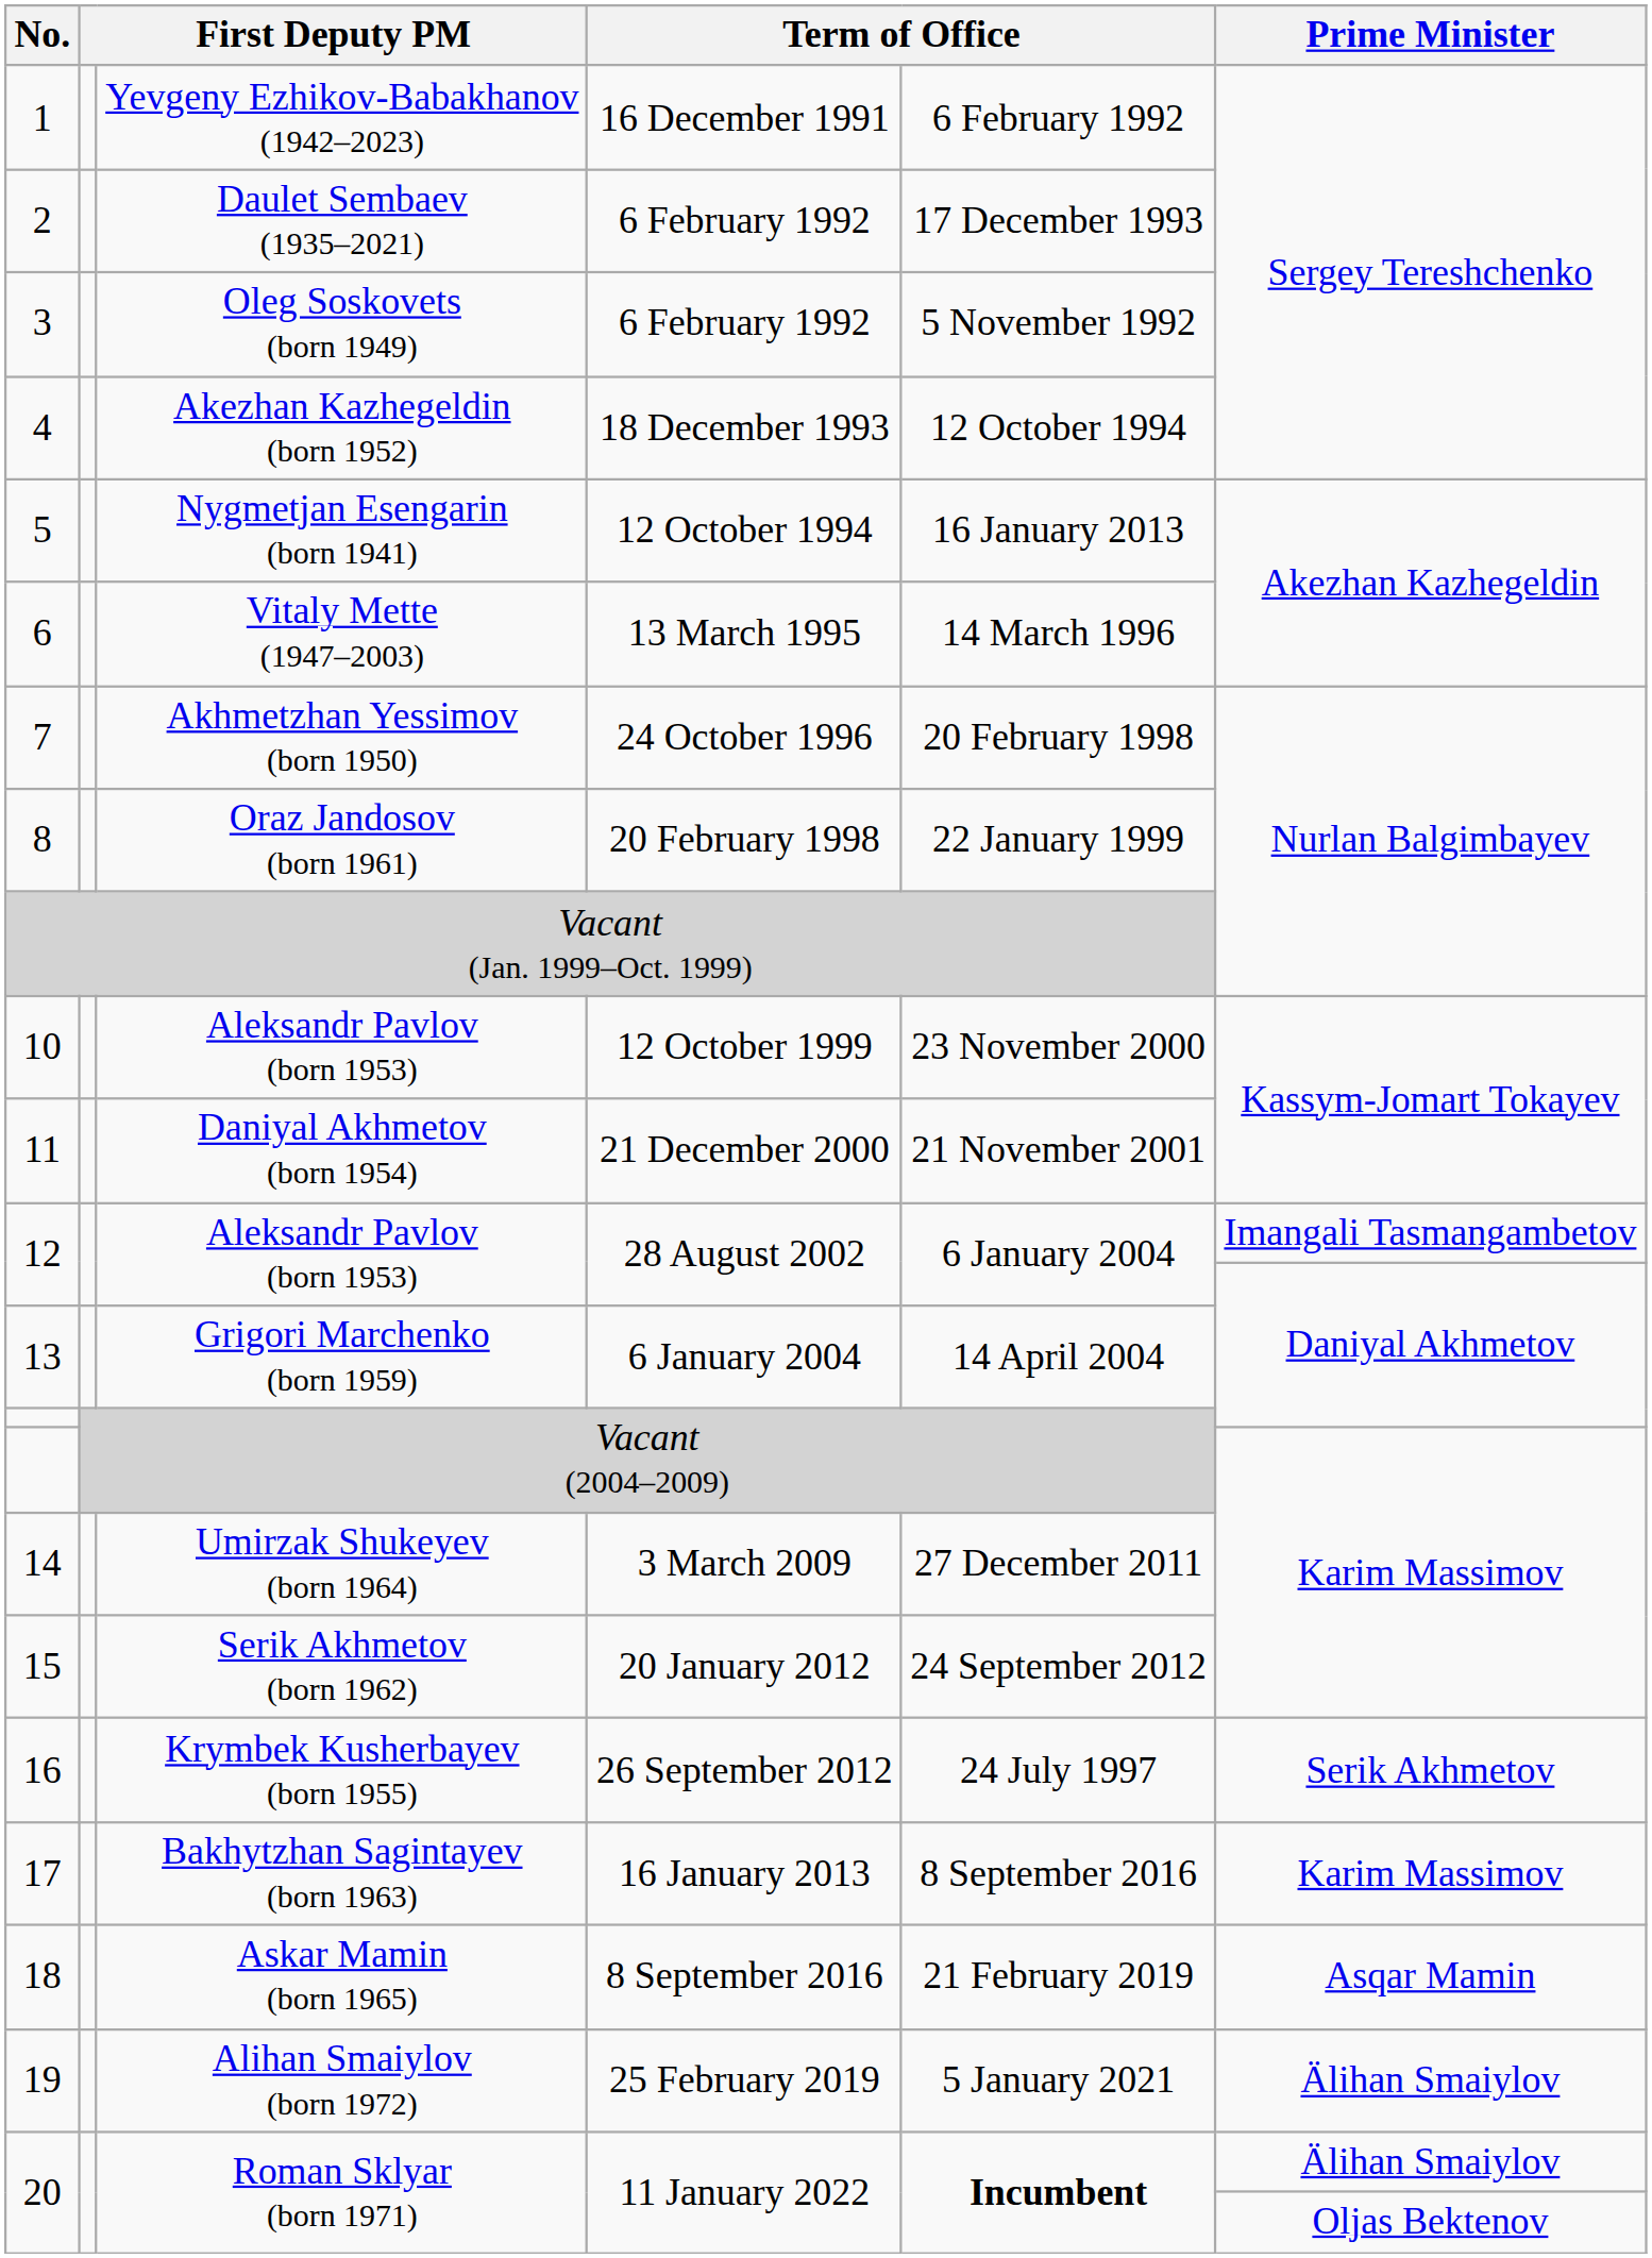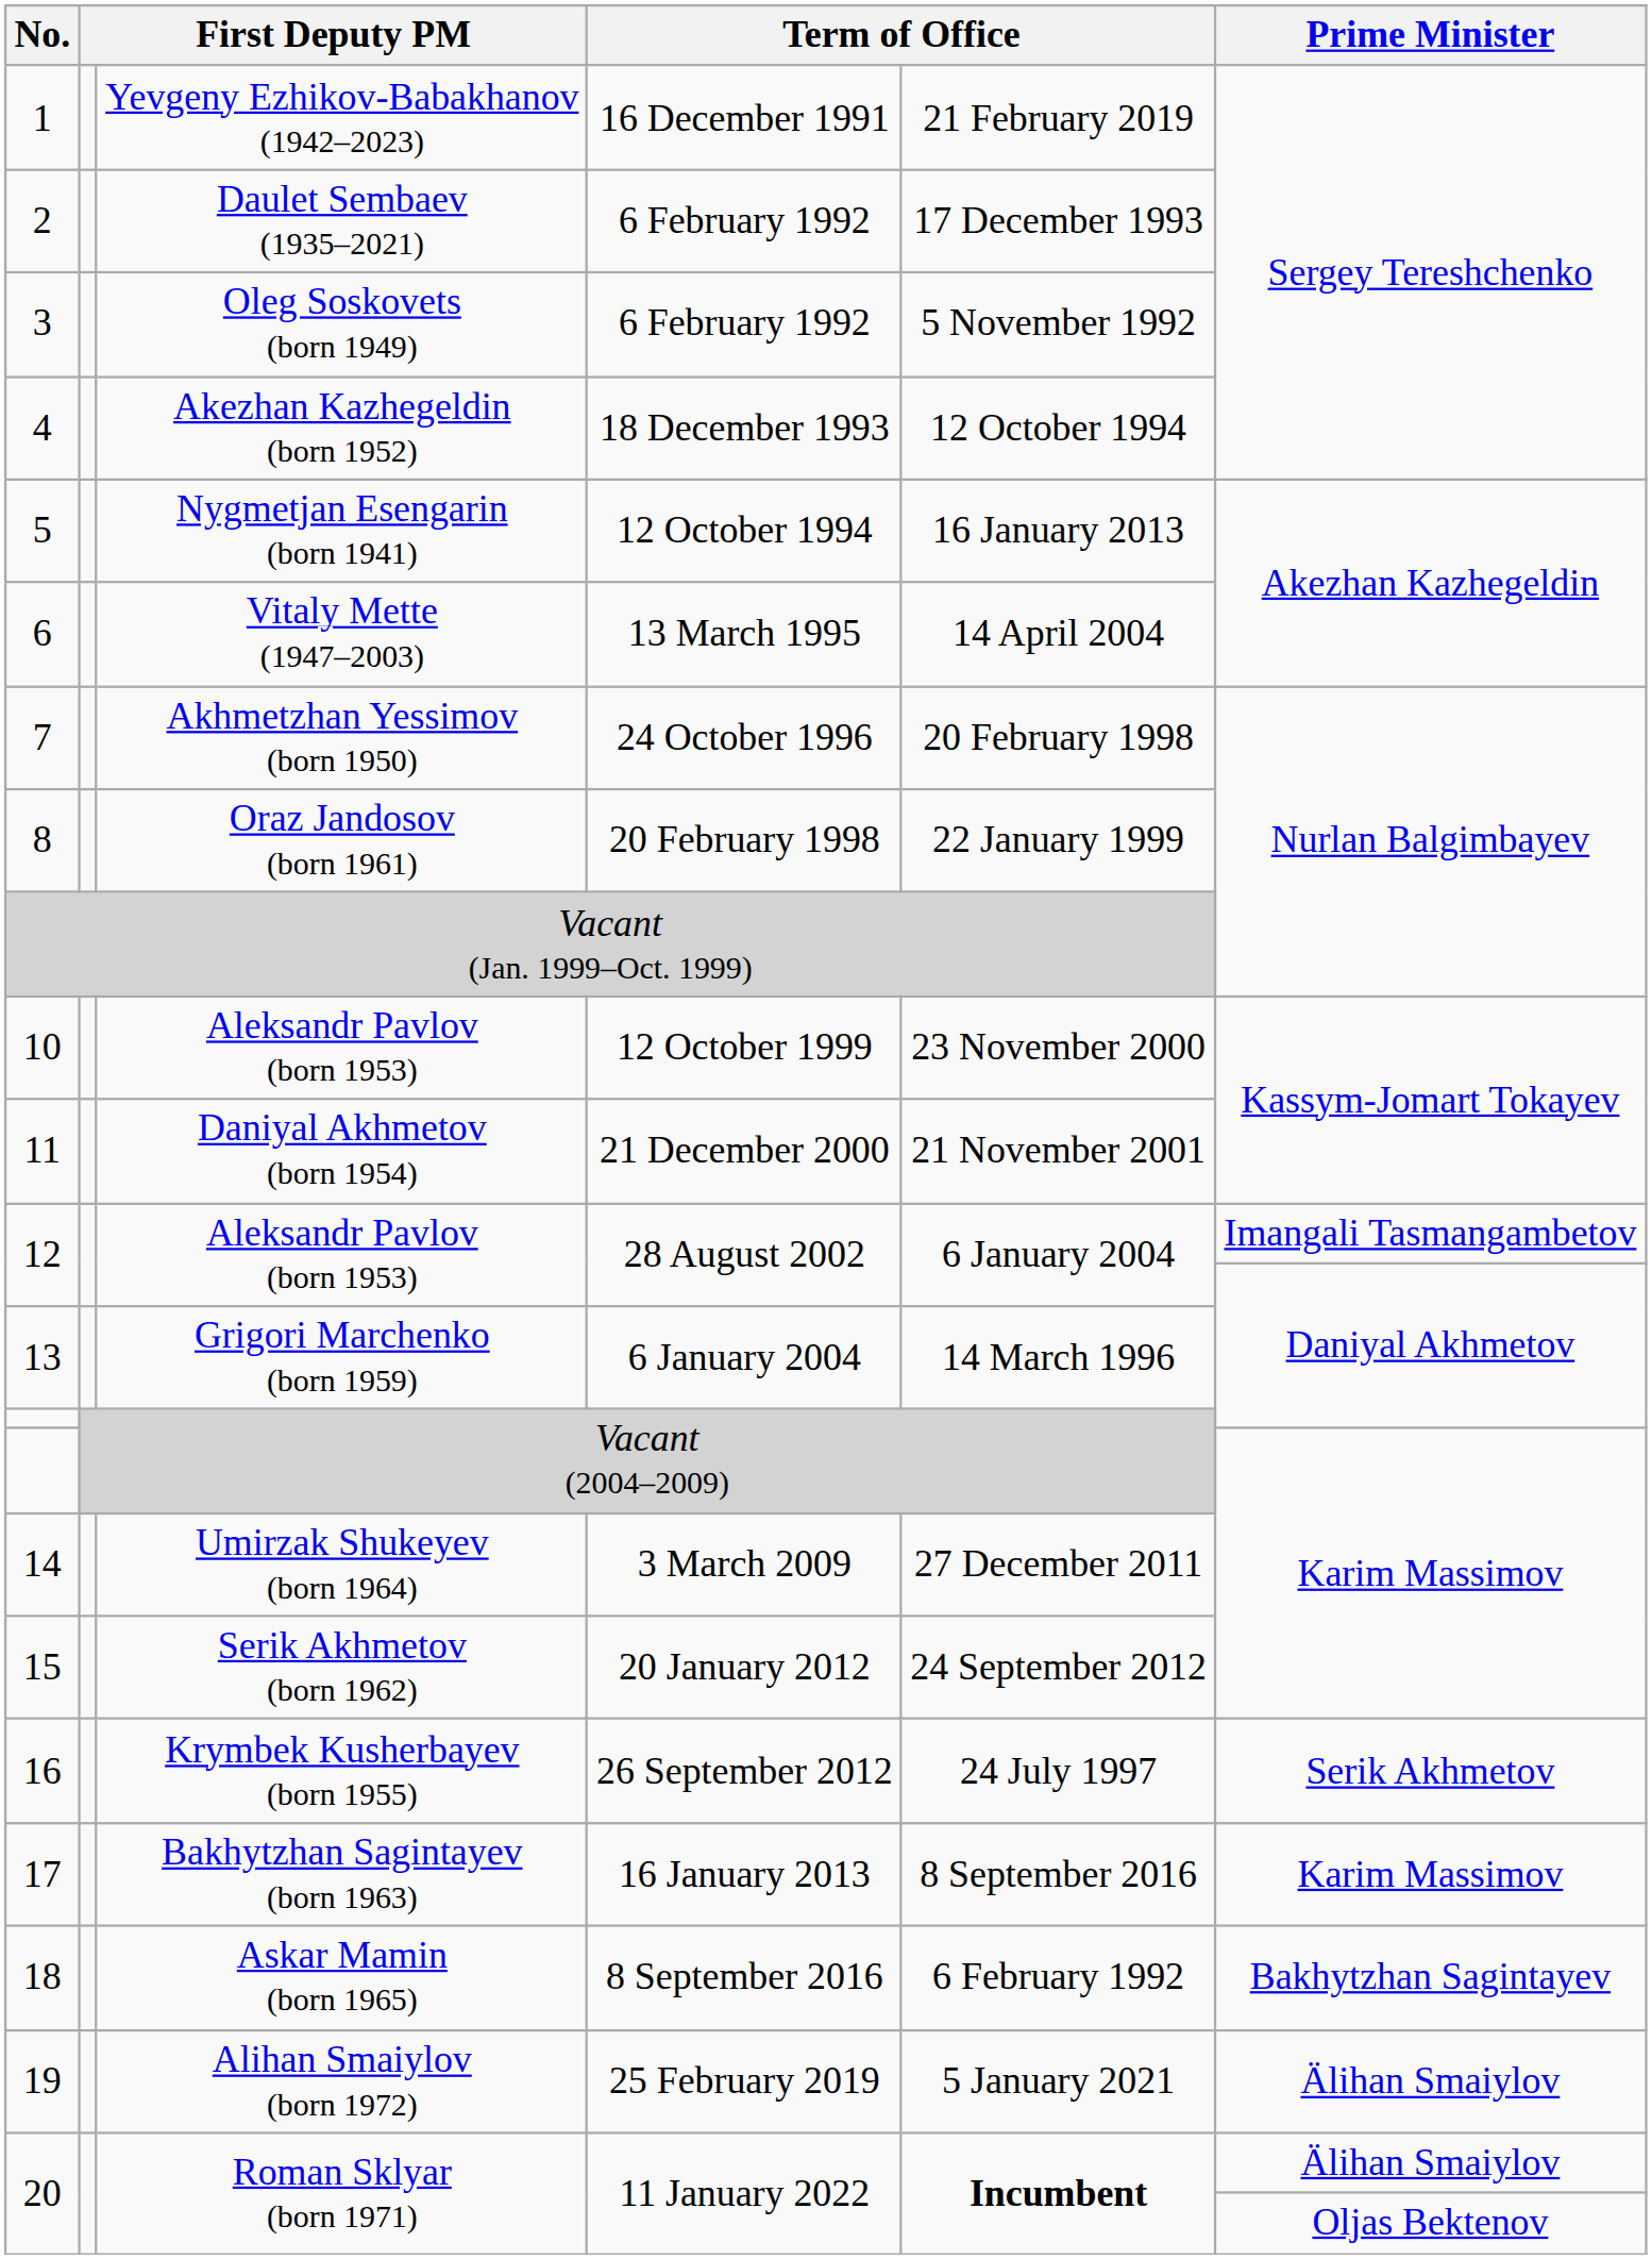 <table class="wikitable" style="text-align:center;">
 <tr>
 <th>No.</th>
 <th colspan="2">First Deputy PM</th>
 <th colspan="2">Term of Office</th>
 <th><a href='#'>Prime Minister</a></th>
 </tr>
 <tr>
 <td>1</td>
 <td></td>
 <td><a href='#'>Yevgeny Ezhikov-Babakhanov</a><br><small>(1942–2023)</small></td>
 <td>16 December 1991</td>
-<td>6 February 1992</td>
+<td>21 February 2019</td>
 <td rowspan="4"><a href='#'>Sergey Tereshchenko</a></td>
 </tr>
 <tr>
 <td>2</td>
 <td></td>
 <td><a href='#'>Daulet Sembaev</a><br><small>(1935–2021)</small></td>
 <td>6 February 1992</td>
 <td>17 December 1993</td>
 </tr>
 <tr>
 <td>3</td>
 <td></td>
 <td><a href='#'>Oleg Soskovets</a><br><small>(born 1949)</small></td>
 <td>6 February 1992</td>
 <td>5 November 1992</td>
 </tr>
 <tr>
 <td>4</td>
 <td></td>
 <td><a href='#'>Akezhan Kazhegeldin</a><br><small>(born 1952)</small></td>
 <td>18 December 1993</td>
 <td>12 October 1994</td>
 </tr>
 <tr>
 <td>5</td>
 <td></td>
 <td><a href='#'>Nygmetjan Esengarin</a><br><small>(born 1941)</small></td>
 <td>12 October 1994</td>
 <td>16 January 2013</td>
 <td rowspan="2"><a href='#'>Akezhan Kazhegeldin</a></td>
 </tr>
 <tr>
 <td>6</td>
 <td></td>
 <td><a href='#'>Vitaly Mette</a><br><small>(1947–2003)</small></td>
 <td>13 March 1995</td>
-<td>14 March 1996</td>
+<td>14 April 2004</td>
 </tr>
 <tr>
 <td>7</td>
 <td></td>
 <td><a href='#'>Akhmetzhan Yessimov</a><br><small>(born 1950)</small></td>
 <td>24 October 1996</td>
 <td>20 February 1998</td>
 <td rowspan="4"><a href='#'>Nurlan Balgimbayev</a></td>
 </tr>
 <tr>
 <td>8</td>
 <td></td>
 <td><a href='#'>Oraz Jandosov</a><br><small>(born 1961)</small></td>
 <td>20 February 1998</td>
 <td>22 January 1999</td>
 </tr>
 <tr>
 <td colspan="5" bgcolor="lightgrey"><em>Vacant</em> <br><small>(Jan. 1999–Oct. 1999)</small></td>
 </tr>
 <tr>
 <td rowspan="2">10</td>
 <td rowspan="2"></td>
 <td rowspan="2"><a href='#'>Aleksandr Pavlov</a><br><small>(born 1953)</small></td>
 <td rowspan="2">12 October 1999</td>
 <td rowspan="2">23 November 2000</td>
 </tr>
 <tr>
 <td rowspan="2"><a href='#'>Kassym-Jomart Tokayev</a></td>
 </tr>
 <tr>
 <td>11</td>
 <td></td>
 <td><a href='#'>Daniyal Akhmetov</a><br><small>(born 1954)</small></td>
 <td>21 December 2000</td>
 <td>21 November 2001</td>
 </tr>
 <tr>
 <td rowspan="2">12</td>
 <td rowspan="2"></td>
 <td rowspan="2"><a href='#'>Aleksandr Pavlov</a><br><small>(born 1953)</small></td>
 <td rowspan="2">28 August 2002</td>
 <td rowspan="2">6 January 2004</td>
 <td><a href='#'>Imangali Tasmangambetov</a></td>
 </tr>
 <tr>
 <td rowspan="3"><a href='#'>Daniyal Akhmetov</a></td>
 </tr>
 <tr>
 <td>13</td>
 <td></td>
 <td><a href='#'>Grigori Marchenko</a><br><small>(born 1959)</small></td>
 <td>6 January 2004</td>
-<td>14 April 2004</td>
+<td>14 March 1996</td>
 </tr>
 <tr>
 <td></td>
 <td colspan="4" rowspan="2" bgcolor="lightgrey"><em>Vacant</em> <br><small>(2004–2009)</small></td>
 </tr>
 <tr>
 <td></td>
 <td rowspan="3"><a href='#'>Karim Massimov</a></td>
 </tr>
 <tr>
 <td>14</td>
 <td></td>
 <td><a href='#'>Umirzak Shukeyev</a><br><small>(born 1964)</small></td>
 <td>3 March 2009</td>
 <td>27 December 2011</td>
 </tr>
 <tr>
 <td>15</td>
 <td></td>
 <td><a href='#'>Serik Akhmetov</a><br><small>(born 1962)</small></td>
 <td>20 January 2012</td>
 <td>24 September 2012</td>
 </tr>
 <tr>
 <td>16</td>
 <td></td>
 <td><a href='#'>Krymbek Kusherbayev</a><br><small>(born 1955)</small></td>
 <td>26 September 2012</td>
 <td>24 July 1997</td>
 <td rowspan="2"><a href='#'>Serik Akhmetov</a></td>
 </tr>
 <tr>
 <td rowspan="2">17</td>
 <td rowspan="2"></td>
 <td rowspan="2"><a href='#'>Bakhytzhan Sagintayev</a><br><small>(born 1963)</small></td>
 <td rowspan="2">16 January 2013</td>
 <td rowspan="2">8 September 2016</td>
 </tr>
 <tr>
 <td><a href='#'>Karim Massimov</a></td>
 </tr>
 <tr>
 <td>18</td>
 <td></td>
 <td><a href='#'>Askar Mamin</a><br><small>(born 1965)</small></td>
 <td>8 September 2016</td>
-<td>21 February 2019</td>
-<td><a href='#'>Asqar Mamin</a></td>
+<td>6 February 1992</td>
+<td><a href='#'>Bakhytzhan Sagintayev</a></td>
 </tr>
 <tr>
 <td>19</td>
 <td></td>
 <td><a href='#'>Alihan Smaiylov</a><br><small>(born 1972)</small></td>
 <td>25 February 2019</td>
 <td>5 January 2021</td>
 <td><a href='#'>Älihan Smaiylov</a></td>
 </tr>
 <tr>
 <td rowspan="2">20</td>
 <td rowspan="2"></td>
 <td rowspan="2"><a href='#'>Roman Sklyar</a><br><small>(born 1971)</small></td>
 <td rowspan="2">11 January 2022</td>
 <td rowspan="2"><strong>Incumbent</strong></td>
 <td><a href='#'>Älihan Smaiylov</a></td>
 </tr>
 <tr>
 <td><a href='#'>Oljas Bektenov</a></td>
 </tr>
 </table>
